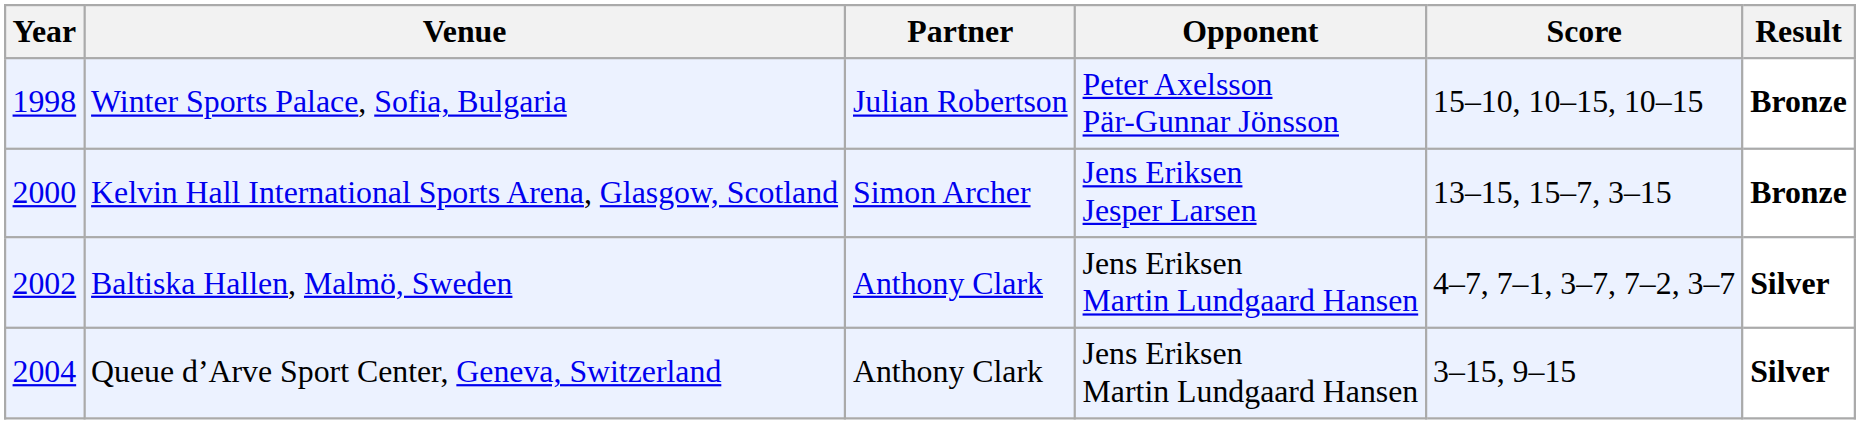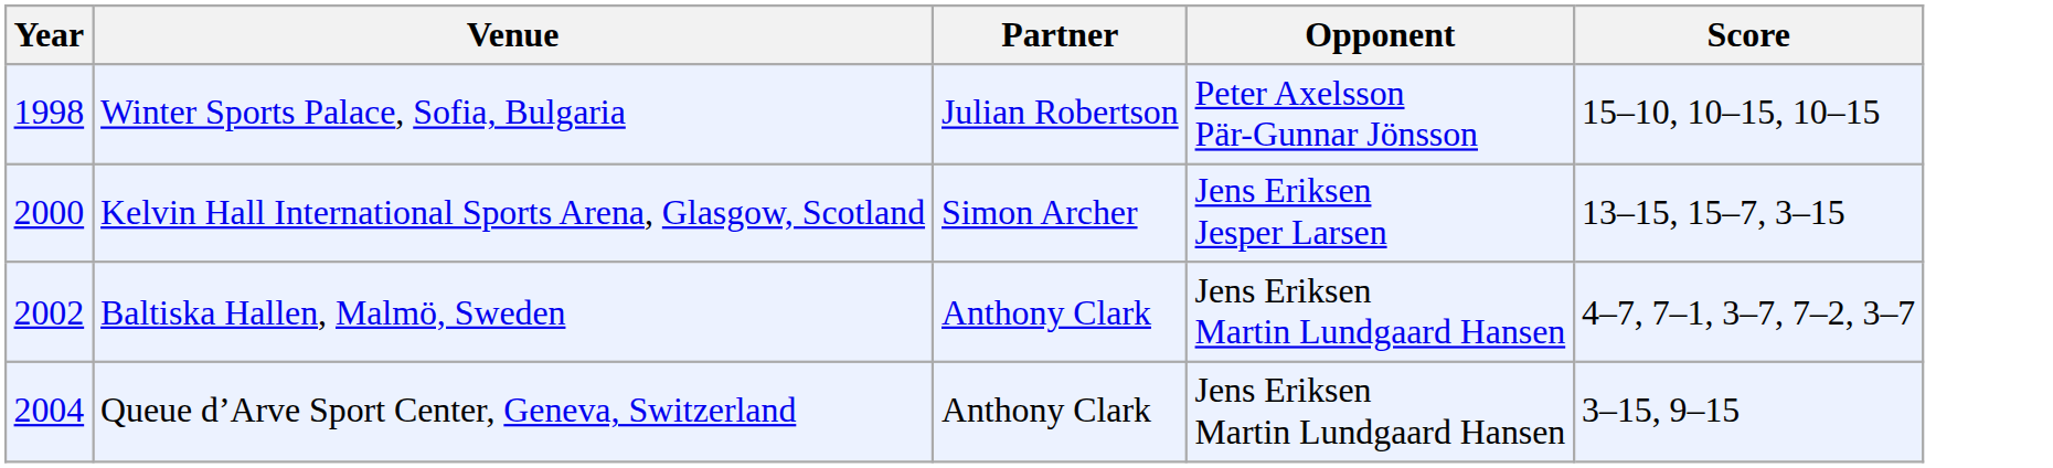 <table class="sortable wikitable" style="font-size: 90%;">
 <tr>
 <th>Year</th>
 <th>Venue</th>
 <th>Partner</th>
 <th>Opponent</th>
 <th>Score</th>
-<th>Result</th>
 </tr>
 <tr style="background:#ECF2FF">
 <td align="center"><a href='#'>1998</a></td>
 <td align="left"><a href='#'>Winter Sports Palace</a>, <a href='#'>Sofia, Bulgaria</a></td>
 <td align="left"> <a href='#'>Julian Robertson</a></td>
 <td align="left"> <a href='#'>Peter Axelsson</a> <br>  <a href='#'>Pär-Gunnar Jönsson</a></td>
 <td align="left">15–10, 10–15, 10–15</td>
-<td style="text-align:left; background:white"> <strong>Bronze</strong></td>
 </tr>
 <tr style="background:#ECF2FF">
 <td align="center"><a href='#'>2000</a></td>
 <td align="left"><a href='#'>Kelvin Hall International Sports Arena</a>, <a href='#'>Glasgow, Scotland</a></td>
 <td align="left"> <a href='#'>Simon Archer</a></td>
 <td align="left"> <a href='#'>Jens Eriksen</a> <br>  <a href='#'>Jesper Larsen</a></td>
 <td align="left">13–15, 15–7, 3–15</td>
-<td style="text-align:left; background:white"> <strong>Bronze</strong></td>
 </tr>
 <tr style="background:#ECF2FF">
 <td align="center"><a href='#'>2002</a></td>
 <td align="left"><a href='#'>Baltiska Hallen</a>, <a href='#'>Malmö, Sweden</a></td>
 <td align="left"> <a href='#'>Anthony Clark</a></td>
 <td align="left"> Jens Eriksen <br>  <a href='#'>Martin Lundgaard Hansen</a></td>
 <td align="left">4–7, 7–1, 3–7, 7–2, 3–7</td>
-<td style="text-align:left; background:white"> <strong>Silver</strong></td>
 </tr>
 <tr style="background:#ECF2FF">
 <td align="center"><a href='#'>2004</a></td>
 <td align="left">Queue d’Arve Sport Center, <a href='#'>Geneva, Switzerland</a></td>
 <td align="left"> Anthony Clark</td>
 <td align="left"> Jens Eriksen <br>  Martin Lundgaard Hansen</td>
 <td align="left">3–15, 9–15</td>
-<td style="text-align:left; background:white"> <strong>Silver</strong></td>
 </tr>
 </table>
